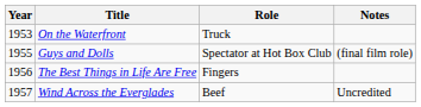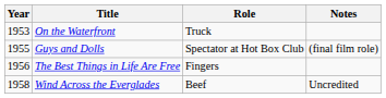 <table class="wikitable">
 <tr>
 <th>Year</th>
 <th>Title</th>
 <th>Role</th>
 <th>Notes</th>
 </tr>
 <tr>
 <td>1953</td>
 <td><em><a href='#'>On the Waterfront</a></em></td>
 <td>Truck</td>
 <td></td>
 </tr>
 <tr>
 <td>1955</td>
 <td><em><a href='#'>Guys and Dolls</a></em></td>
 <td>Spectator at Hot Box Club</td>
 <td>(final film role)</td>
 </tr>
 <tr>
 <td>1956</td>
 <td><em><a href='#'>The Best Things in Life Are Free</a></em></td>
 <td>Fingers</td>
 <td></td>
 </tr>
 <tr>
-<td>1957</td>
+<td>1958</td>
 <td><em><a href='#'>Wind Across the Everglades</a></em></td>
 <td>Beef</td>
 <td>Uncredited</td>
 </tr>
 </table>
